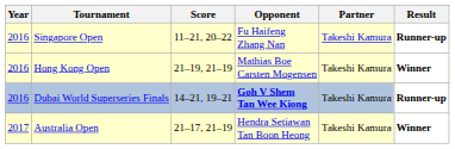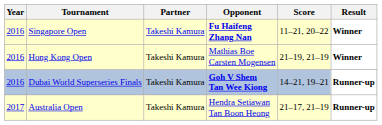 <table class="sortable wikitable" style="font-size: 90%;">
 <tr>
 <th>Year</th>
 <th>Tournament</th>
+<th>Partner</th>
+<th>Opponent</th>
 <th>Score</th>
-<th>Opponent</th>
-<th>Partner</th>
 <th>Result</th>
 </tr>
 <tr style="background:#FFFFCC">
 <td align="center"><a href='#'>2016</a></td>
 <td align="left"><a href='#'>Singapore Open</a></td>
+<td align="left"> <a href='#'>Takeshi Kamura</a></td>
+<td align="left"><strong> <a href='#'>Fu Haifeng</a><br> <a href='#'>Zhang Nan</a></strong></td>
 <td align="left">11–21, 20–22</td>
-<td align="left"> <a href='#'>Fu Haifeng</a><br> <a href='#'>Zhang Nan</a></td>
-<td align="left"> <a href='#'>Takeshi Kamura</a></td>
-<td style="text-align:left; background:white"> <strong>Runner-up</strong></td>
+<td style="text-align:left; background:white"> <strong>Winner</strong></td>
 </tr>
 <tr style="background:#FFFFCC">
 <td align="center"><a href='#'>2016</a></td>
 <td align="left"><a href='#'>Hong Kong Open</a></td>
+<td align="left"> Takeshi Kamura</td>
+<td align="left"> <a href='#'>Mathias Boe</a><br> <a href='#'>Carsten Mogensen</a></td>
 <td align="left">21–19, 21–19</td>
-<td align="left"> <a href='#'>Mathias Boe</a><br> <a href='#'>Carsten Mogensen</a></td>
-<td align="left"> Takeshi Kamura</td>
 <td style="text-align:left; background:white"> <strong>Winner</strong></td>
 </tr>
 <tr style="background:#B0C4DE">
 <td align="center"><a href='#'>2016</a></td>
 <td align="left"><a href='#'>Dubai World Superseries Finals</a></td>
+<td align="left"> Takeshi Kamura</td>
+<td align="left"><strong> <a href='#'>Goh V Shem</a><br> <a href='#'>Tan Wee Kiong</a></strong></td>
 <td align="left">14–21, 19–21</td>
-<td align="left"><strong> <a href='#'>Goh V Shem</a><br> <a href='#'>Tan Wee Kiong</a></strong></td>
-<td align="left"> Takeshi Kamura</td>
 <td style="text-align:left; background:white"> <strong>Runner-up</strong></td>
 </tr>
 <tr style="background:#FFFFCC">
 <td align="center"><a href='#'>2017</a></td>
 <td align="left"><a href='#'>Australia Open</a></td>
+<td align="left"> Takeshi Kamura</td>
+<td align="left"> <a href='#'>Hendra Setiawan</a><br> <a href='#'>Tan Boon Heong</a></td>
 <td align="left">21–17, 21–19</td>
-<td align="left"> <a href='#'>Hendra Setiawan</a><br> <a href='#'>Tan Boon Heong</a></td>
-<td align="left"> Takeshi Kamura</td>
-<td style="text-align:left; background:white"> <strong>Winner</strong></td>
+<td style="text-align:left; background:white"> <strong>Runner-up</strong></td>
 </tr>
 </table>
